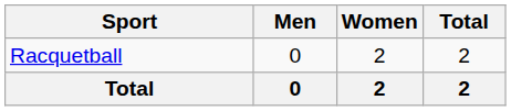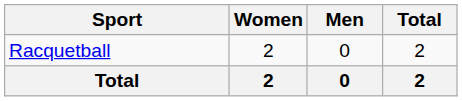 <table class="wikitable sortable" style="text-align:center;">
 <tr>
 <th width=180>Sport</th>
+<th width=55>Women</th>
 <th width=55>Men</th>
-<th width=55>Women</th>
 <th width=55>Total</th>
 </tr>
 <tr>
 <td align=left><a href='#'>Racquetball</a></td>
+<td>2</td>
 <td>0</td>
-<td>2</td>
 <td>2</td>
 </tr>
 <tr>
 <th>Total</th>
+<th>2</th>
 <th>0</th>
-<th>2</th>
 <th>2</th>
 </tr>
 </table>
